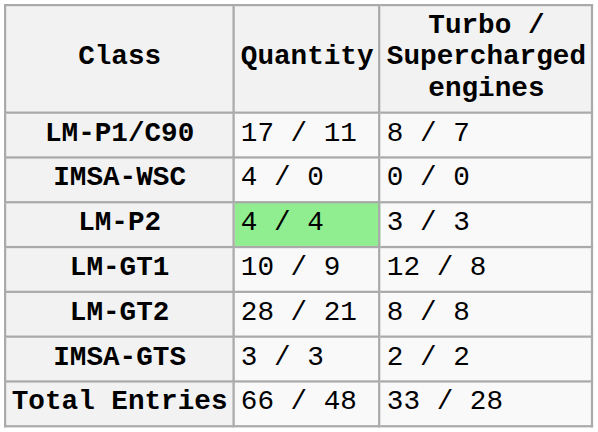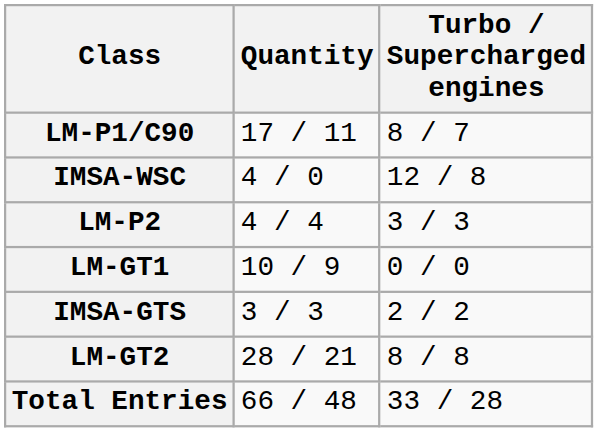 <table class="wikitable" style="font-size: 95%">
 <tr>
 <th>Class</th>
 <th>Quantity</th>
 <th>Turbo /<br>Supercharged<br>engines</th>
 </tr>
 <tr>
 <th>LM-P1/C90</th>
 <td>17 / 11</td>
 <td>8 /  7</td>
 </tr>
 <tr>
 <th>IMSA-WSC</th>
 <td>4 /  0</td>
-<td>0 /  0</td>
+<td>12 /  8</td>
 </tr>
 <tr>
 <th>LM-P2</th>
-<td style="background: lightgreen;">4 /  4</td>
+<td>4 /  4</td>
 <td>3 /  3</td>
 </tr>
 <tr>
 <th>LM-GT1</th>
 <td>10 /  9</td>
-<td>12 /  8</td>
+<td>0 /  0</td>
+</tr>
+<tr>
+<th>IMSA-GTS</th>
+<td>3 /  3</td>
+<td>2 /  2</td>
 </tr>
 <tr>
 <th>LM-GT2</th>
 <td>28 / 21</td>
 <td>8 /   8</td>
 </tr>
 <tr>
-<th>IMSA-GTS</th>
-<td>3 /  3</td>
-<td>2 /  2</td>
-</tr>
-<tr>
 <th>Total Entries</th>
 <td>66 / 48</td>
 <td>33 / 28</td>
 </tr>
 </table>
